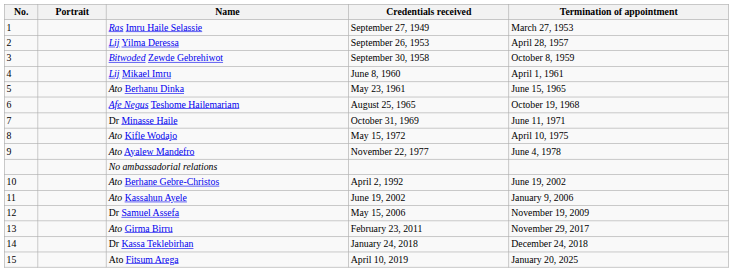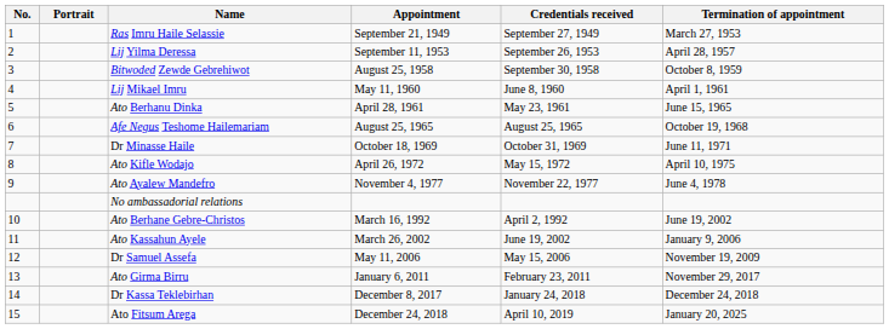 <table class="wikitable unsortable" width="75%">
 <tr>
 <th>No.</th>
 <th>Portrait</th>
 <th>Name</th>
+<th>Appointment</th>
 <th>Credentials received</th>
 <th>Termination of appointment</th>
 </tr>
 <tr>
 <td>1</td>
 <td></td>
 <td><em><a href='#'>Ras</a></em> <a href='#'>Imru Haile Selassie</a></td>
+<td>September 21, 1949</td>
 <td>September 27, 1949</td>
 <td>March 27, 1953</td>
 </tr>
 <tr>
 <td>2</td>
 <td></td>
 <td><em><a href='#'>Lij</a></em> <a href='#'>Yilma Deressa</a></td>
+<td>September 11, 1953</td>
 <td>September 26, 1953</td>
 <td>April 28, 1957</td>
 </tr>
 <tr>
 <td>3</td>
 <td></td>
 <td><em><a href='#'>Bitwoded</a></em> <a href='#'>Zewde Gebrehiwot</a></td>
+<td>August 25, 1958</td>
 <td>September 30, 1958</td>
 <td>October 8, 1959</td>
 </tr>
 <tr>
 <td>4</td>
 <td></td>
 <td><em><a href='#'>Lij</a></em> <a href='#'>Mikael Imru</a></td>
+<td>May 11, 1960</td>
 <td>June 8, 1960</td>
 <td>April 1, 1961</td>
 </tr>
 <tr>
 <td>5</td>
 <td></td>
 <td><em>Ato</em> <a href='#'>Berhanu Dinka</a></td>
+<td>April 28, 1961</td>
 <td>May 23, 1961</td>
 <td>June 15, 1965</td>
 </tr>
 <tr>
 <td>6</td>
 <td></td>
 <td><em><a href='#'>Afe Negus</a></em> <a href='#'>Teshome Hailemariam</a></td>
 <td>August 25, 1965</td>
+<td>August 25, 1965</td>
 <td>October 19, 1968</td>
 </tr>
 <tr>
 <td>7</td>
 <td></td>
 <td>Dr <a href='#'>Minasse Haile</a></td>
+<td>October 18, 1969</td>
 <td>October 31, 1969</td>
 <td>June 11, 1971</td>
 </tr>
 <tr>
 <td>8</td>
 <td></td>
 <td><em>Ato</em> <a href='#'>Kifle Wodajo</a></td>
+<td>April 26, 1972</td>
 <td>May 15, 1972</td>
 <td>April 10, 1975</td>
 </tr>
 <tr>
 <td>9</td>
 <td></td>
 <td><em>Ato</em> <a href='#'>Ayalew Mandefro</a></td>
+<td>November 4, 1977</td>
 <td>November 22, 1977</td>
 <td>June 4, 1978</td>
 </tr>
 <tr>
 <td></td>
 <td></td>
 <td><em>No ambassadorial relations</em></td>
 <td></td>
 <td></td>
+<td></td>
 </tr>
 <tr>
 <td>10</td>
 <td></td>
 <td><em>Ato</em> <a href='#'>Berhane Gebre-Christos</a></td>
+<td>March 16, 1992</td>
 <td>April 2, 1992</td>
 <td>June 19, 2002</td>
 </tr>
 <tr>
 <td>11</td>
 <td></td>
 <td><em>Ato</em> <a href='#'>Kassahun Ayele</a></td>
+<td>March 26, 2002</td>
 <td>June 19, 2002</td>
 <td>January 9, 2006</td>
 </tr>
 <tr>
 <td>12</td>
 <td></td>
 <td>Dr <a href='#'>Samuel Assefa</a></td>
+<td>May 11, 2006</td>
 <td>May 15, 2006</td>
 <td>November 19, 2009</td>
 </tr>
 <tr>
 <td>13</td>
 <td></td>
 <td><em>Ato</em> <a href='#'>Girma Birru</a></td>
+<td>January 6, 2011</td>
 <td>February 23, 2011</td>
 <td>November 29, 2017</td>
 </tr>
 <tr>
 <td>14</td>
 <td></td>
 <td>Dr <a href='#'>Kassa Teklebirhan</a></td>
+<td>December 8, 2017</td>
 <td>January 24, 2018</td>
 <td>December 24, 2018</td>
 </tr>
 <tr>
 <td>15</td>
 <td></td>
 <td>Ato <a href='#'>Fitsum Arega</a></td>
+<td>December 24, 2018</td>
 <td>April 10, 2019</td>
 <td>January 20, 2025</td>
 </tr>
 </table>
